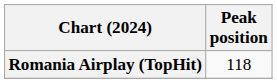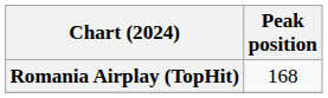 <table class="wikitable plainrowheaders" style="text-align:center">
 <tr>
 <th scope="col">Chart (2024)</th>
 <th scope="col">Peak<br>position</th>
 </tr>
 <tr>
 <th scope="row">Romania Airplay (TopHit)</th>
-<td>118</td>
+<td>168</td>
 </tr>
 <tr>
 </tr>
 </table>
